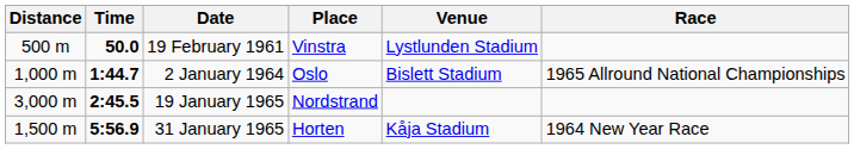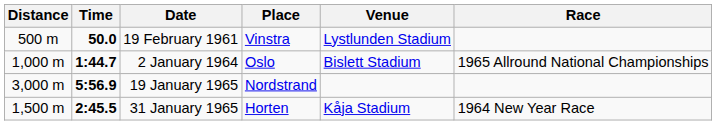 <table class="wikitable">
 <tr>
 <th>Distance</th>
 <th>Time</th>
 <th>Date</th>
 <th>Place</th>
 <th>Venue</th>
 <th>Race</th>
 </tr>
 <tr>
 <td align="center"> 500 m</td>
 <td align="right"><strong>50.0</strong></td>
 <td align="right">19 February 1961</td>
 <td><a href='#'>Vinstra</a></td>
 <td><a href='#'>Lystlunden Stadium</a></td>
 <td></td>
 </tr>
 <tr>
 <td align="center">1,000 m</td>
 <td align="right"><strong>1:44.7</strong></td>
 <td align="right">2 January 1964</td>
 <td><a href='#'>Oslo</a></td>
 <td><a href='#'>Bislett Stadium</a></td>
 <td>1965 Allround National Championships</td>
 </tr>
 <tr>
 <td align="center">3,000 m</td>
-<td align="right"><strong>2:45.5</strong></td>
+<td align="right"><strong>5:56.9</strong></td>
 <td align="right">19 January 1965</td>
 <td><a href='#'>Nordstrand</a></td>
 <td></td>
 <td></td>
 </tr>
 <tr>
 <td align="center">1,500 m</td>
-<td align="right"><strong>5:56.9</strong></td>
+<td align="right"><strong>2:45.5</strong></td>
 <td align="right">31 January 1965</td>
 <td><a href='#'>Horten</a></td>
 <td><a href='#'>Kåja Stadium</a></td>
 <td>1964 New Year Race</td>
 </tr>
 </table>
